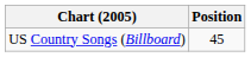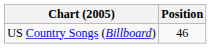 <table class="wikitable">
 <tr>
 <th>Chart (2005)</th>
 <th>Position</th>
 </tr>
 <tr>
 <td>US <a href='#'>Country Songs</a> (<em><a href='#'>Billboard</a></em>)</td>
-<td align="center">45</td>
+<td align="center">46</td>
 </tr>
 </table>
